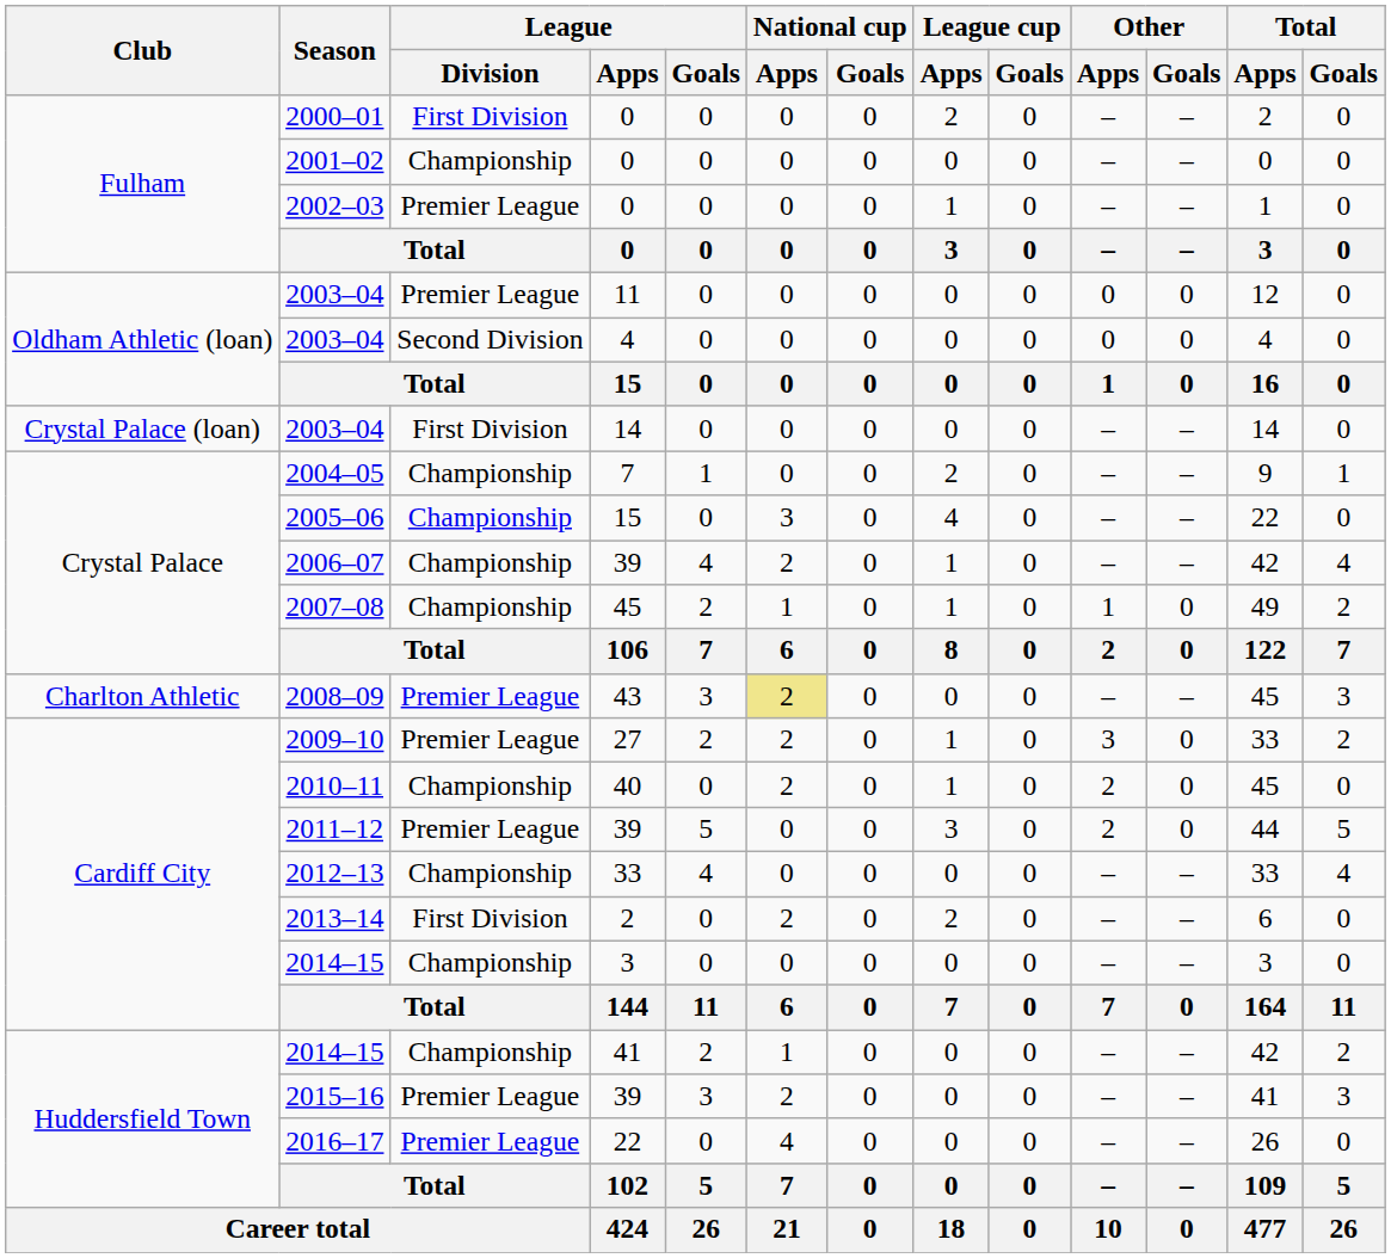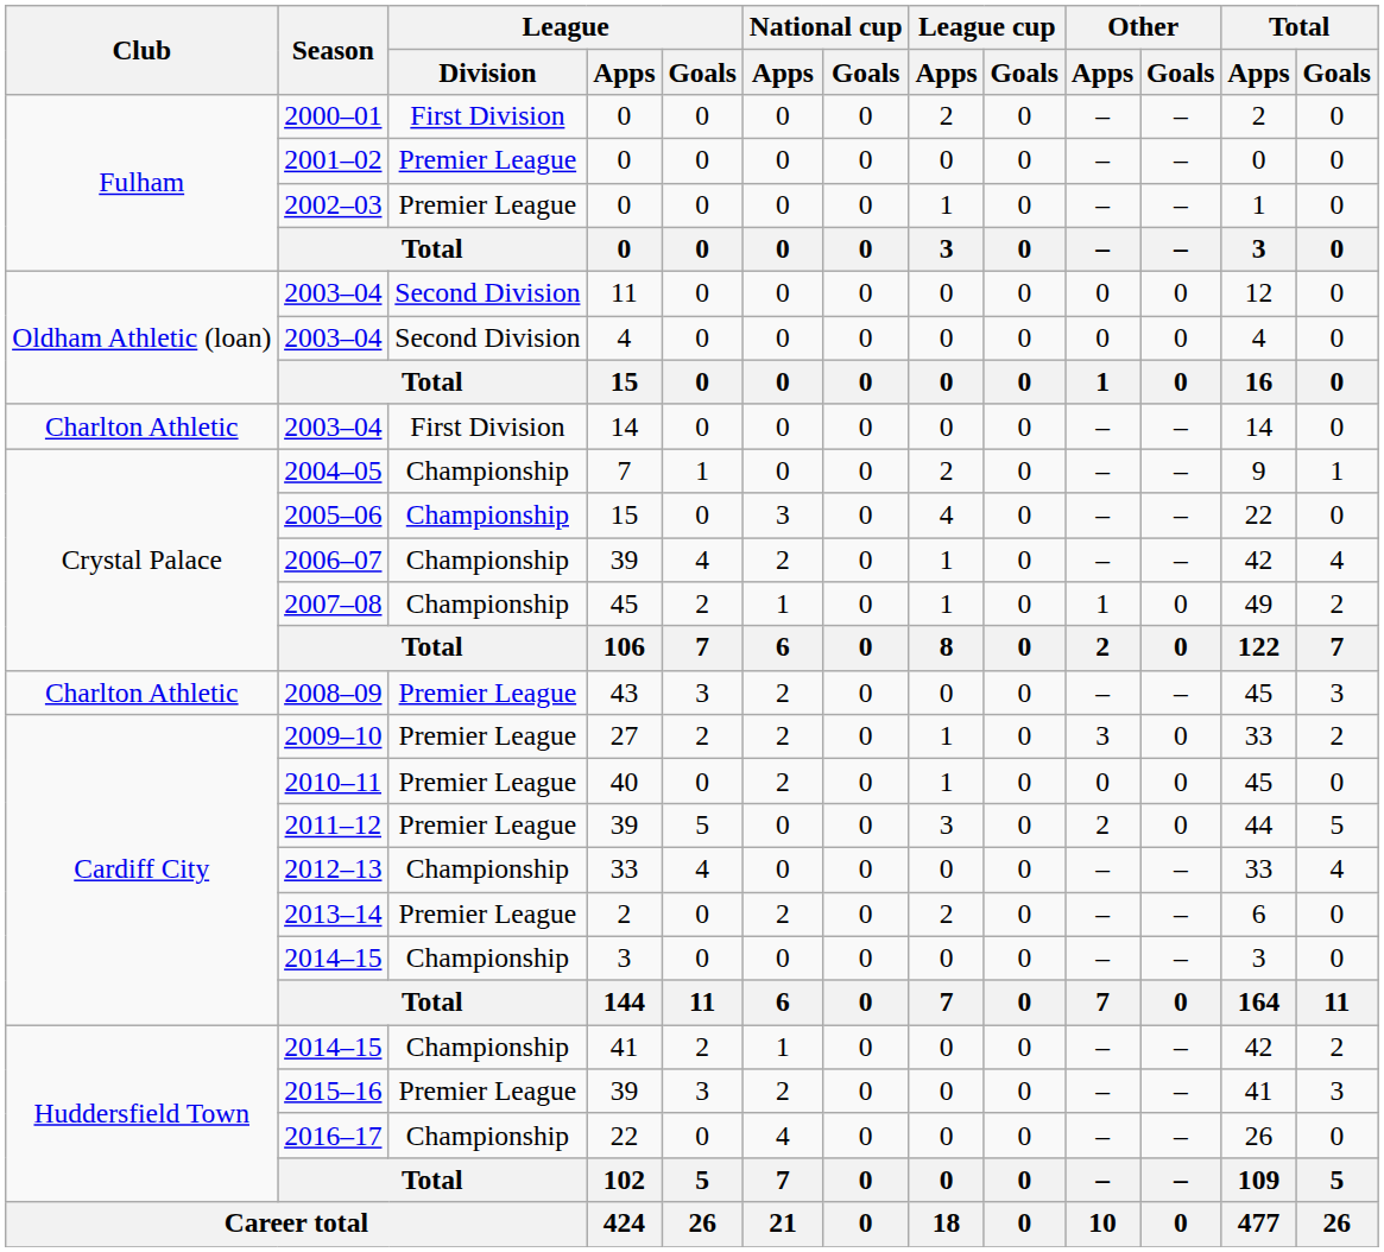 <table class="wikitable" style="text-align:center">
 <tr>
 <th rowspan="2">Club</th>
 <th rowspan="2">Season</th>
 <th colspan="3">League</th>
 <th colspan="2">National cup</th>
 <th colspan="2">League cup</th>
 <th colspan="2">Other</th>
 <th colspan="2">Total</th>
 </tr>
 <tr>
 <th>Division</th>
 <th>Apps</th>
 <th>Goals</th>
 <th>Apps</th>
 <th>Goals</th>
 <th>Apps</th>
 <th>Goals</th>
 <th>Apps</th>
 <th>Goals</th>
 <th>Apps</th>
 <th>Goals</th>
 </tr>
 <tr>
 <td rowspan="4"><a href='#'>Fulham</a></td>
 <td><a href='#'>2000–01</a></td>
 <td><a href='#'>First Division</a></td>
 <td>0</td>
 <td>0</td>
 <td>0</td>
 <td>0</td>
 <td>2</td>
 <td>0</td>
 <td>–</td>
 <td>–</td>
 <td>2</td>
 <td>0</td>
 </tr>
 <tr>
 <td><a href='#'>2001–02</a></td>
-<td>Championship</td>
+<td><a href='#'>Premier League</a></td>
 <td>0</td>
 <td>0</td>
 <td>0</td>
 <td>0</td>
 <td>0</td>
 <td>0</td>
 <td>–</td>
 <td>–</td>
 <td>0</td>
 <td>0</td>
 </tr>
 <tr>
 <td><a href='#'>2002–03</a></td>
 <td>Premier League</td>
 <td>0</td>
 <td>0</td>
 <td>0</td>
 <td>0</td>
 <td>1</td>
 <td>0</td>
 <td>–</td>
 <td>–</td>
 <td>1</td>
 <td>0</td>
 </tr>
 <tr>
 <th colspan=2>Total</th>
 <th>0</th>
 <th>0</th>
 <th>0</th>
 <th>0</th>
 <th>3</th>
 <th>0</th>
 <th>–</th>
 <th>–</th>
 <th>3</th>
 <th>0</th>
 </tr>
 <tr>
 <td rowspan="3"><a href='#'>Oldham Athletic</a> (loan)</td>
 <td><a href='#'>2003–04</a></td>
-<td>Premier League</td>
+<td><a href='#'>Second Division</a></td>
 <td>11</td>
 <td>0</td>
 <td>0</td>
 <td>0</td>
 <td>0</td>
 <td>0</td>
 <td>0</td>
 <td>0</td>
 <td>12</td>
 <td>0</td>
 </tr>
 <tr>
 <td><a href='#'>2003–04</a></td>
 <td>Second Division</td>
 <td>4</td>
 <td>0</td>
 <td>0</td>
 <td>0</td>
 <td>0</td>
 <td>0</td>
 <td>0</td>
 <td>0</td>
 <td>4</td>
 <td>0</td>
 </tr>
 <tr>
 <th colspan="2">Total</th>
 <th>15</th>
 <th>0</th>
 <th>0</th>
 <th>0</th>
 <th>0</th>
 <th>0</th>
 <th>1</th>
 <th>0</th>
 <th>16</th>
 <th>0</th>
 </tr>
 <tr>
-<td><a href='#'>Crystal Palace</a> (loan)</td>
+<td><a href='#'>Charlton Athletic</a></td>
 <td><a href='#'>2003–04</a></td>
 <td>First Division</td>
 <td>14</td>
 <td>0</td>
 <td>0</td>
 <td>0</td>
 <td>0</td>
 <td>0</td>
 <td>–</td>
 <td>–</td>
 <td>14</td>
 <td>0</td>
 </tr>
 <tr>
 <td rowspan="5">Crystal Palace</td>
 <td><a href='#'>2004–05</a></td>
 <td>Championship</td>
 <td>7</td>
 <td>1</td>
 <td>0</td>
 <td>0</td>
 <td>2</td>
 <td>0</td>
 <td>–</td>
 <td>–</td>
 <td>9</td>
 <td>1</td>
 </tr>
 <tr>
 <td><a href='#'>2005–06</a></td>
 <td><a href='#'>Championship</a></td>
 <td>15</td>
 <td>0</td>
 <td>3</td>
 <td>0</td>
 <td>4</td>
 <td>0</td>
 <td>–</td>
 <td>–</td>
 <td>22</td>
 <td>0</td>
 </tr>
 <tr>
 <td><a href='#'>2006–07</a></td>
 <td>Championship</td>
 <td>39</td>
 <td>4</td>
 <td>2</td>
 <td>0</td>
 <td>1</td>
 <td>0</td>
 <td>–</td>
 <td>–</td>
 <td>42</td>
 <td>4</td>
 </tr>
 <tr>
 <td><a href='#'>2007–08</a></td>
 <td>Championship</td>
 <td>45</td>
 <td>2</td>
 <td>1</td>
 <td>0</td>
 <td>1</td>
 <td>0</td>
 <td>1</td>
 <td>0</td>
 <td>49</td>
 <td>2</td>
 </tr>
 <tr>
 <th colspan="2">Total</th>
 <th>106</th>
 <th>7</th>
 <th>6</th>
 <th>0</th>
 <th>8</th>
 <th>0</th>
 <th>2</th>
 <th>0</th>
 <th>122</th>
 <th>7</th>
 </tr>
 <tr>
 <td><a href='#'>Charlton Athletic</a></td>
 <td><a href='#'>2008–09</a></td>
 <td><a href='#'>Premier League</a></td>
 <td>43</td>
 <td>3</td>
-<td style="background: khaki;">2</td>
+<td>2</td>
 <td>0</td>
 <td>0</td>
 <td>0</td>
 <td>–</td>
 <td>–</td>
 <td>45</td>
 <td>3</td>
 </tr>
 <tr>
 <td rowspan="7"><a href='#'>Cardiff City</a></td>
 <td><a href='#'>2009–10</a></td>
 <td>Premier League</td>
 <td>27</td>
 <td>2</td>
 <td>2</td>
 <td>0</td>
 <td>1</td>
 <td>0</td>
 <td>3</td>
 <td>0</td>
 <td>33</td>
 <td>2</td>
 </tr>
 <tr>
 <td><a href='#'>2010–11</a></td>
-<td>Championship</td>
+<td>Premier League</td>
 <td>40</td>
 <td>0</td>
 <td>2</td>
 <td>0</td>
 <td>1</td>
 <td>0</td>
-<td>2</td>
+<td>0</td>
 <td>0</td>
 <td>45</td>
 <td>0</td>
 </tr>
 <tr>
 <td><a href='#'>2011–12</a></td>
 <td>Premier League</td>
 <td>39</td>
 <td>5</td>
 <td>0</td>
 <td>0</td>
 <td>3</td>
 <td>0</td>
 <td>2</td>
 <td>0</td>
 <td>44</td>
 <td>5</td>
 </tr>
 <tr>
 <td><a href='#'>2012–13</a></td>
 <td>Championship</td>
 <td>33</td>
 <td>4</td>
 <td>0</td>
 <td>0</td>
 <td>0</td>
 <td>0</td>
 <td>–</td>
 <td>–</td>
 <td>33</td>
 <td>4</td>
 </tr>
 <tr>
 <td><a href='#'>2013–14</a></td>
-<td>First Division</td>
+<td>Premier League</td>
 <td>2</td>
 <td>0</td>
 <td>2</td>
 <td>0</td>
 <td>2</td>
 <td>0</td>
 <td>–</td>
 <td>–</td>
 <td>6</td>
 <td>0</td>
 </tr>
 <tr>
 <td><a href='#'>2014–15</a></td>
 <td>Championship</td>
 <td>3</td>
 <td>0</td>
 <td>0</td>
 <td>0</td>
 <td>0</td>
 <td>0</td>
 <td>–</td>
 <td>–</td>
 <td>3</td>
 <td>0</td>
 </tr>
 <tr>
 <th colspan="2">Total</th>
 <th>144</th>
 <th>11</th>
 <th>6</th>
 <th>0</th>
 <th>7</th>
 <th>0</th>
 <th>7</th>
 <th>0</th>
 <th>164</th>
 <th>11</th>
 </tr>
 <tr>
 <td rowspan="4"><a href='#'>Huddersfield Town</a></td>
 <td><a href='#'>2014–15</a></td>
 <td>Championship</td>
 <td>41</td>
 <td>2</td>
 <td>1</td>
 <td>0</td>
 <td>0</td>
 <td>0</td>
 <td>–</td>
 <td>–</td>
 <td>42</td>
 <td>2</td>
 </tr>
 <tr>
 <td><a href='#'>2015–16</a></td>
 <td>Premier League</td>
 <td>39</td>
 <td>3</td>
 <td>2</td>
 <td>0</td>
 <td>0</td>
 <td>0</td>
 <td>–</td>
 <td>–</td>
 <td>41</td>
 <td>3</td>
 </tr>
 <tr>
 <td><a href='#'>2016–17</a></td>
-<td><a href='#'>Premier League</a></td>
+<td>Championship</td>
 <td>22</td>
 <td>0</td>
 <td>4</td>
 <td>0</td>
 <td>0</td>
 <td>0</td>
 <td>–</td>
 <td>–</td>
 <td>26</td>
 <td>0</td>
 </tr>
 <tr>
 <th colspan="2">Total</th>
 <th>102</th>
 <th>5</th>
 <th>7</th>
 <th>0</th>
 <th>0</th>
 <th>0</th>
 <th>–</th>
 <th>–</th>
 <th>109</th>
 <th>5</th>
 </tr>
 <tr>
 <th colspan="3">Career total</th>
 <th>424</th>
 <th>26</th>
 <th>21</th>
 <th>0</th>
 <th>18</th>
 <th>0</th>
 <th>10</th>
 <th>0</th>
 <th>477</th>
 <th>26</th>
 </tr>
 </table>
